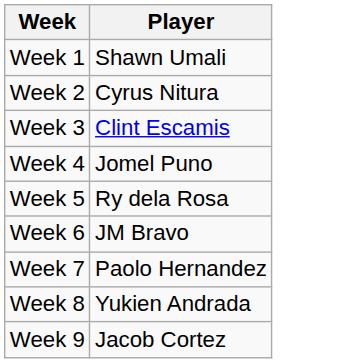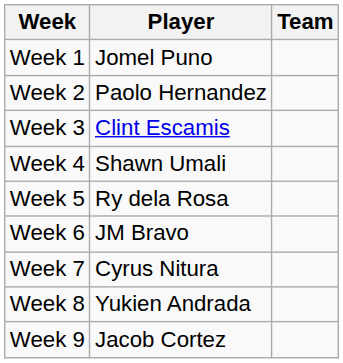 <table class="wikitable">
 <tr>
 <th>Week</th>
 <th>Player</th>
+<th>Team</th>
 </tr>
 <tr>
 <td>Week 1</td>
-<td>Shawn Umali</td>
+<td>Jomel Puno</td>
+<td></td>
 </tr>
 <tr>
 <td>Week 2</td>
-<td>Cyrus Nitura</td>
+<td>Paolo Hernandez</td>
+<td></td>
 </tr>
 <tr>
 <td>Week 3</td>
 <td><a href='#'>Clint Escamis</a></td>
+<td></td>
 </tr>
 <tr>
 <td>Week 4</td>
-<td>Jomel Puno</td>
+<td>Shawn Umali</td>
+<td></td>
 </tr>
 <tr>
 <td>Week 5</td>
 <td>Ry dela Rosa</td>
+<td></td>
 </tr>
 <tr>
 <td>Week 6</td>
 <td>JM Bravo</td>
+<td></td>
 </tr>
 <tr>
 <td>Week 7</td>
-<td>Paolo Hernandez</td>
+<td>Cyrus Nitura</td>
+<td></td>
 </tr>
 <tr>
 <td>Week 8</td>
 <td>Yukien Andrada</td>
+<td></td>
 </tr>
 <tr>
 <td>Week 9</td>
 <td>Jacob Cortez</td>
+<td></td>
 </tr>
 </table>
